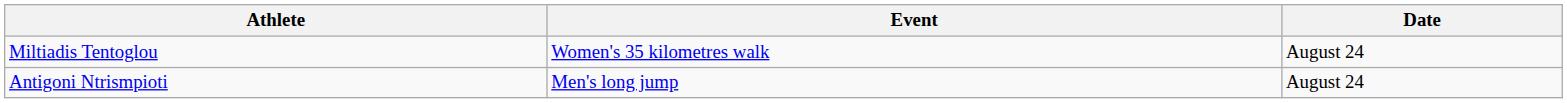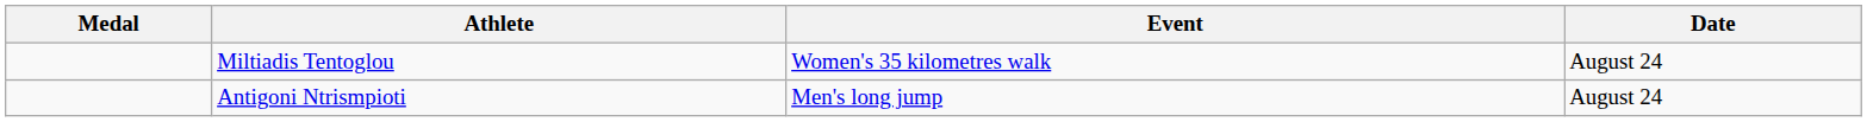 <table class="wikitable" style="font-size:90%" width=60%>
 <tr>
+<th>Medal</th>
 <th>Athlete</th>
 <th>Event</th>
 <th>Date</th>
 </tr>
 <tr>
+<td></td>
 <td><a href='#'>Miltiadis Tentoglou </a></td>
 <td><a href='#'>Women's 35 kilometres walk</a></td>
 <td>August 24</td>
 </tr>
 <tr>
+<td></td>
 <td><a href='#'>Antigoni Ntrismpioti</a></td>
 <td><a href='#'>Men's long jump</a></td>
 <td>August 24</td>
 </tr>
 </table>
